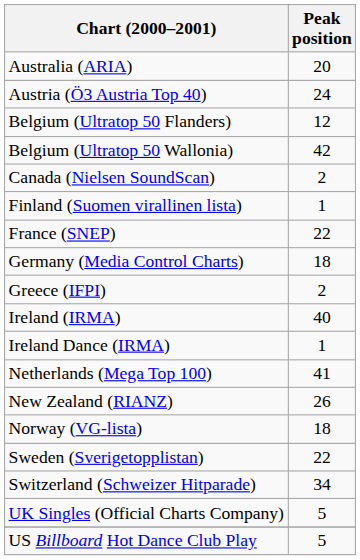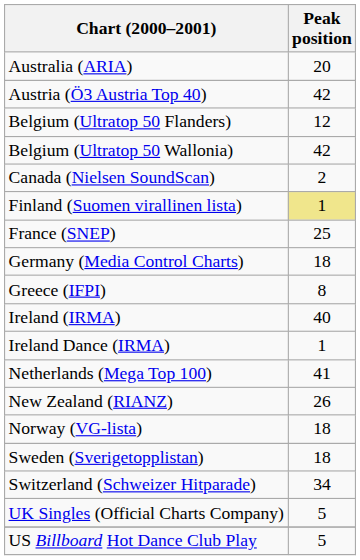 <table class="wikitable sortable">
 <tr>
 <th>Chart (2000–2001)</th>
 <th align="center">Peak<br>position</th>
 </tr>
 <tr>
 <td>Australia (<a href='#'>ARIA</a>)</td>
 <td align="center">20</td>
 </tr>
 <tr>
 </tr>
 <tr>
 <td>Austria (<a href='#'>Ö3 Austria Top 40</a>)</td>
-<td align="center">24</td>
+<td align="center">42</td>
 </tr>
 <tr>
 <td>Belgium (<a href='#'>Ultratop 50</a> Flanders)</td>
 <td align="center">12</td>
 </tr>
 <tr>
 <td>Belgium (<a href='#'>Ultratop 50</a> Wallonia)</td>
 <td align="center">42</td>
 </tr>
 <tr>
 <td>Canada (<a href='#'>Nielsen SoundScan</a>)</td>
 <td align="center">2</td>
 </tr>
 <tr>
 <td>Finland (<a href='#'>Suomen virallinen lista</a>)</td>
-<td align="center">1</td>
+<td align="center" style="background: khaki;">1</td>
 </tr>
 <tr>
 <td>France (<a href='#'>SNEP</a>)</td>
-<td align="center">22</td>
+<td align="center">25</td>
 </tr>
 <tr>
 <td>Germany (<a href='#'>Media Control Charts</a>)</td>
 <td align="center">18</td>
 </tr>
 <tr>
 <td>Greece (<a href='#'>IFPI</a>)</td>
-<td align="center">2</td>
+<td align="center">8</td>
 </tr>
 <tr>
 <td>Ireland (<a href='#'>IRMA</a>)</td>
 <td align="center">40</td>
 </tr>
 <tr>
 <td>Ireland Dance (<a href='#'>IRMA</a>)</td>
 <td align="center">1</td>
 </tr>
 <tr>
 <td>Netherlands (<a href='#'>Mega Top 100</a>)</td>
 <td align="center">41</td>
 </tr>
 <tr>
 <td>New Zealand (<a href='#'>RIANZ</a>)</td>
 <td align="center">26</td>
 </tr>
 <tr>
 <td>Norway (<a href='#'>VG-lista</a>)</td>
 <td align="center">18</td>
 </tr>
 <tr>
 </tr>
 <tr>
 <td>Sweden (<a href='#'>Sverigetopplistan</a>)</td>
-<td align="center">22</td>
+<td align="center">18</td>
 </tr>
 <tr>
 <td>Switzerland (<a href='#'>Schweizer Hitparade</a>)</td>
 <td align="center">34</td>
 </tr>
 <tr>
 <td><a href='#'>UK Singles</a> (Official Charts Company)</td>
 <td align="center">5</td>
 </tr>
 <tr>
 </tr>
 <tr>
 </tr>
 <tr>
 <td>US <em><a href='#'>Billboard</a></em> <a href='#'>Hot Dance Club Play</a></td>
 <td align="center">5</td>
 </tr>
 <tr>
 </tr>
 </table>
